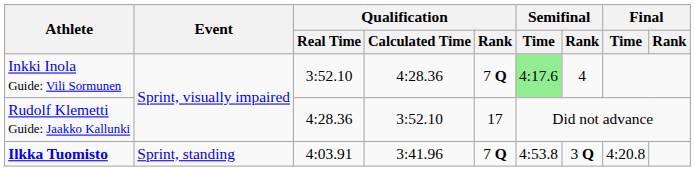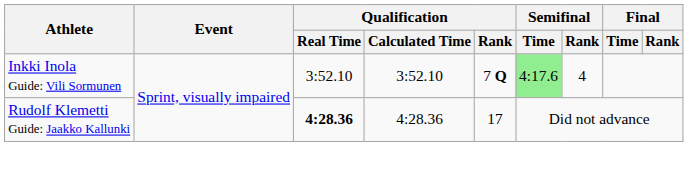 <table class="wikitable" style="font-size:90%">
 <tr>
 <th rowspan="2">Athlete</th>
 <th rowspan="2">Event</th>
 <th colspan="3">Qualification</th>
 <th colspan="2">Semifinal</th>
 <th colspan="2">Final</th>
 </tr>
 <tr style="font-size:95%">
 <th>Real Time</th>
 <th>Calculated Time</th>
 <th>Rank</th>
 <th>Time</th>
 <th>Rank</th>
 <th>Time</th>
 <th>Rank</th>
 </tr>
 <tr align=center>
 <td align=left><a href='#'>Inkki Inola</a><br><small>Guide: <a href='#'>Vili Sormunen</a></small></td>
 <td align=left rowspan=2><a href='#'>Sprint, visually impaired</a></td>
 <td>3:52.10</td>
-<td>4:28.36</td>
+<td>3:52.10</td>
 <td>7 <strong>Q</strong></td>
 <td style="background: lightgreen;">4:17.6</td>
 <td>4</td>
 <td colspan=2></td>
 </tr>
 <tr align=center>
 <td align=left><a href='#'>Rudolf Klemetti</a><br><small>Guide: <a href='#'>Jaakko Kallunki</a></small></td>
+<td><strong>4:28.36</strong></td>
 <td>4:28.36</td>
-<td>3:52.10</td>
 <td>17</td>
 <td colspan=4>Did not advance</td>
 </tr>
-<tr align=center>
-<td align=left><strong><a href='#'>Ilkka Tuomisto</a></strong></td>
-<td align=left><a href='#'>Sprint, standing</a></td>
-<td>4:03.91</td>
-<td>3:41.96</td>
-<td>7 <strong>Q</strong></td>
-<td>4:53.8</td>
-<td>3 <strong>Q</strong></td>
-<td>4:20.8</td>
-<td></td>
-</tr>
 </table>
